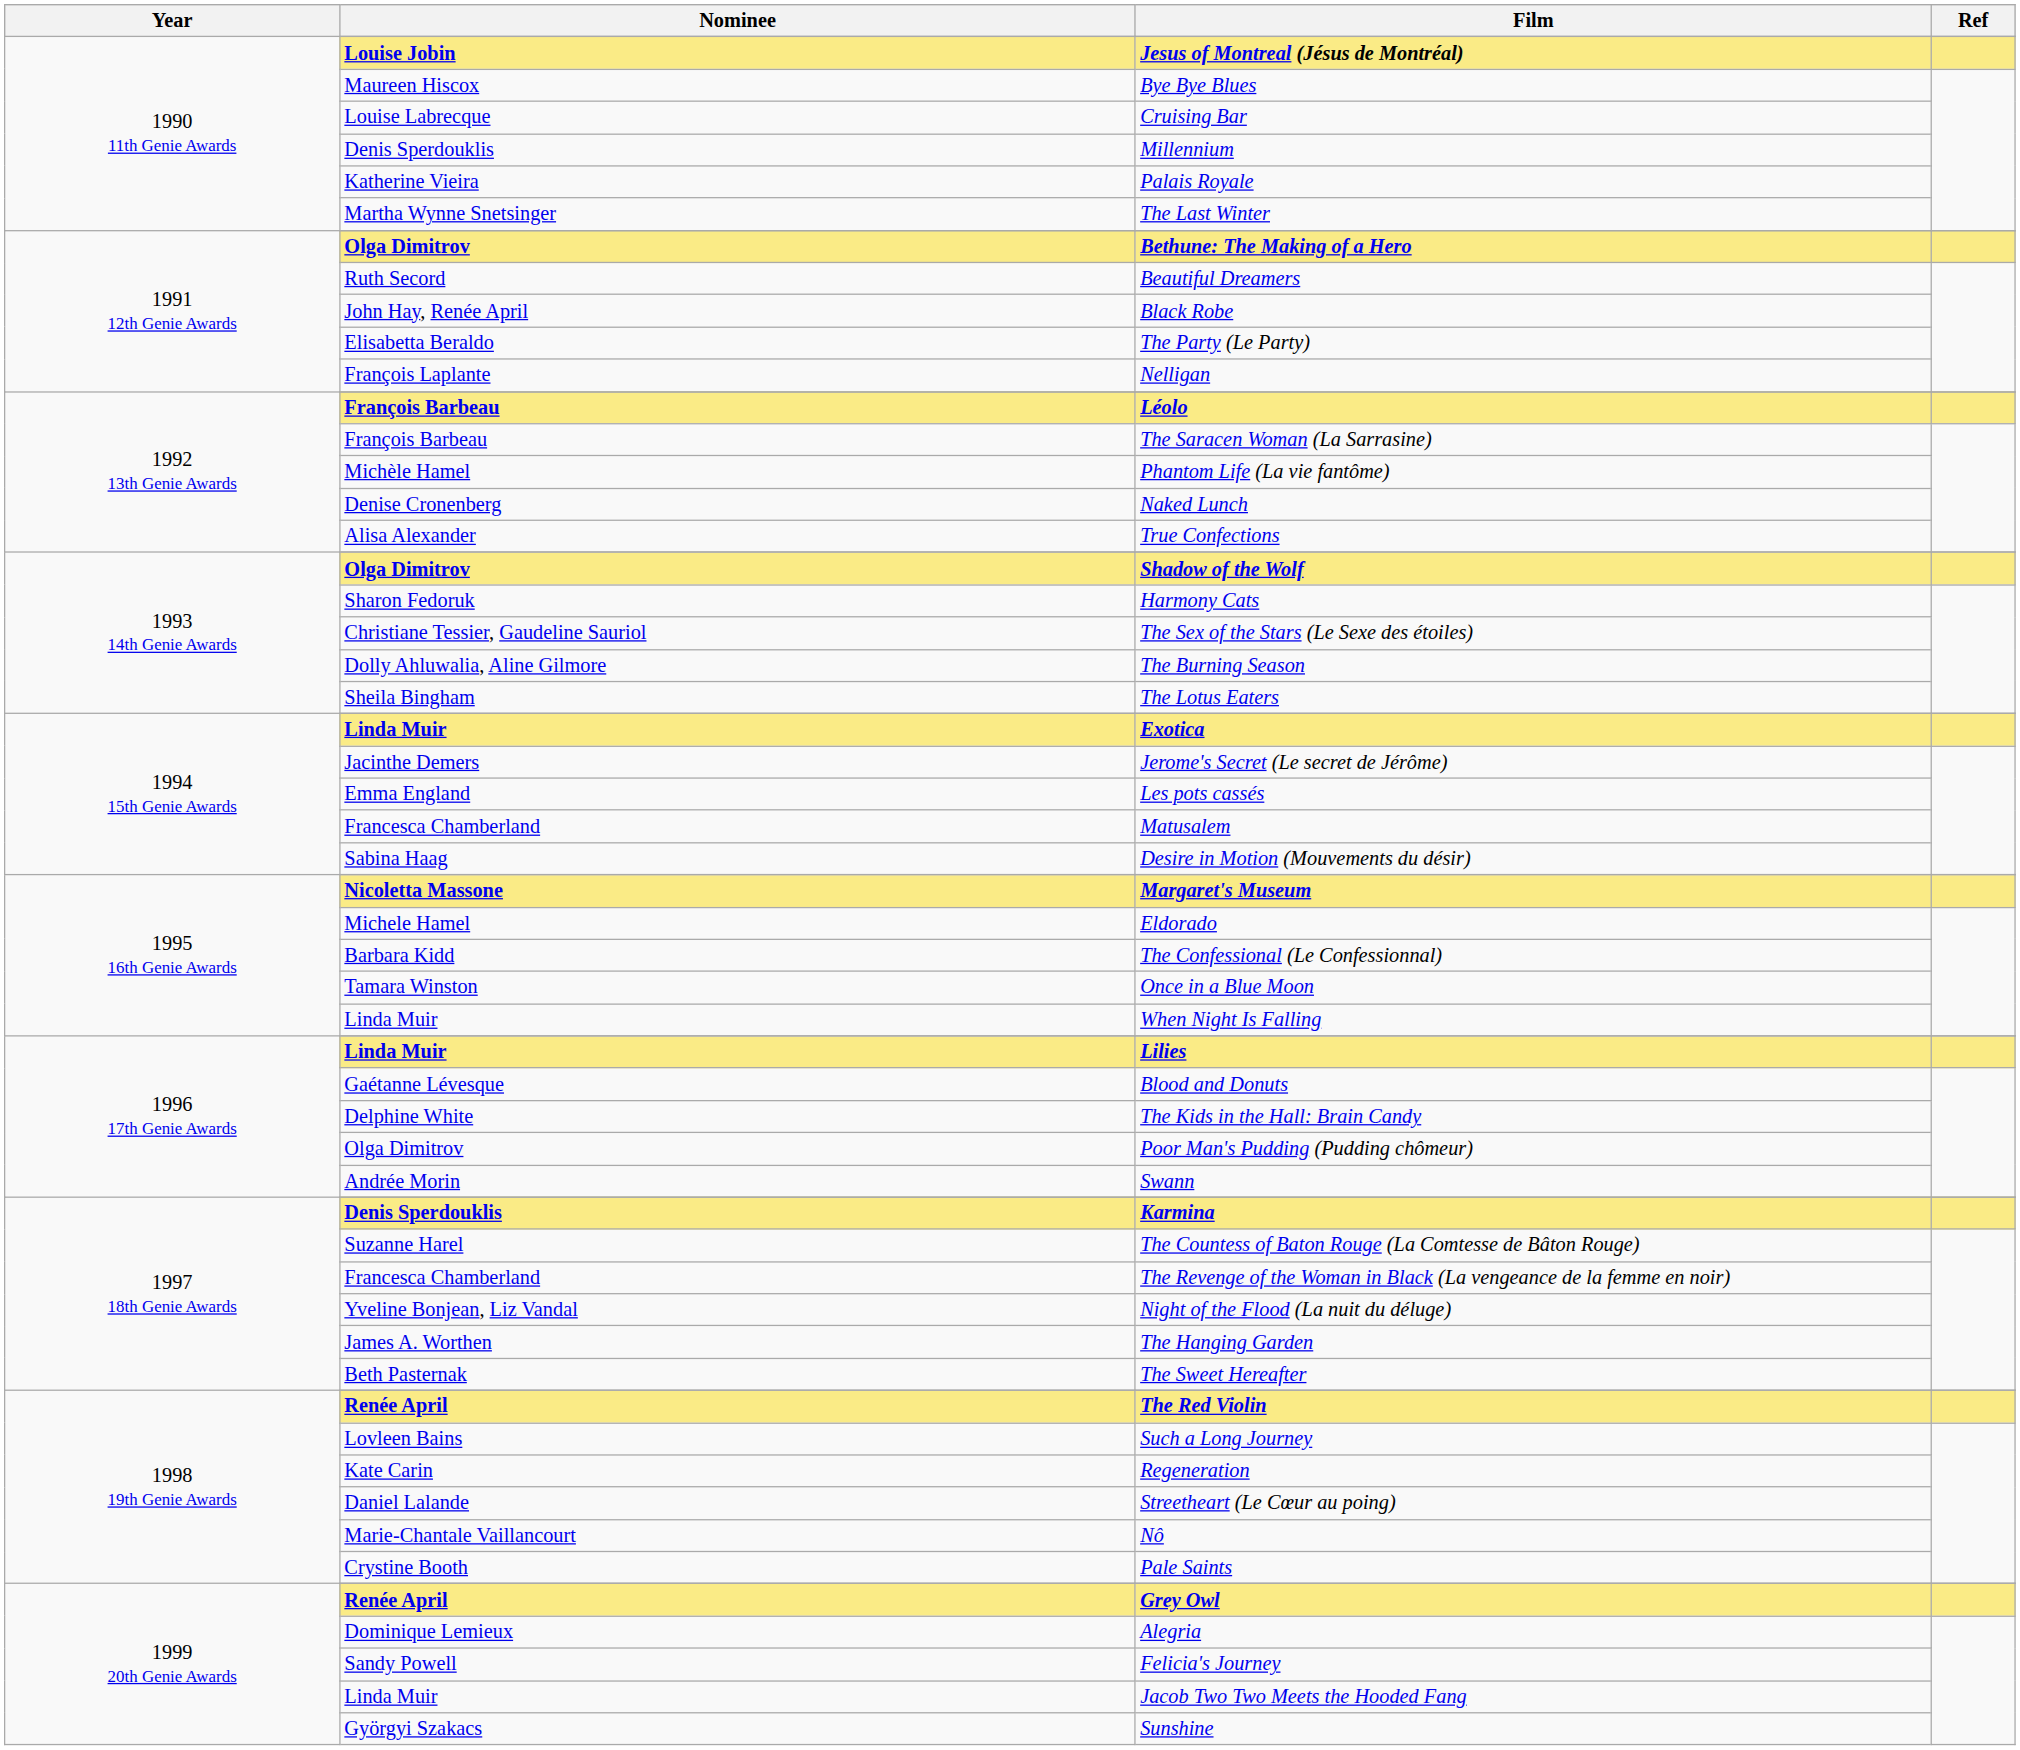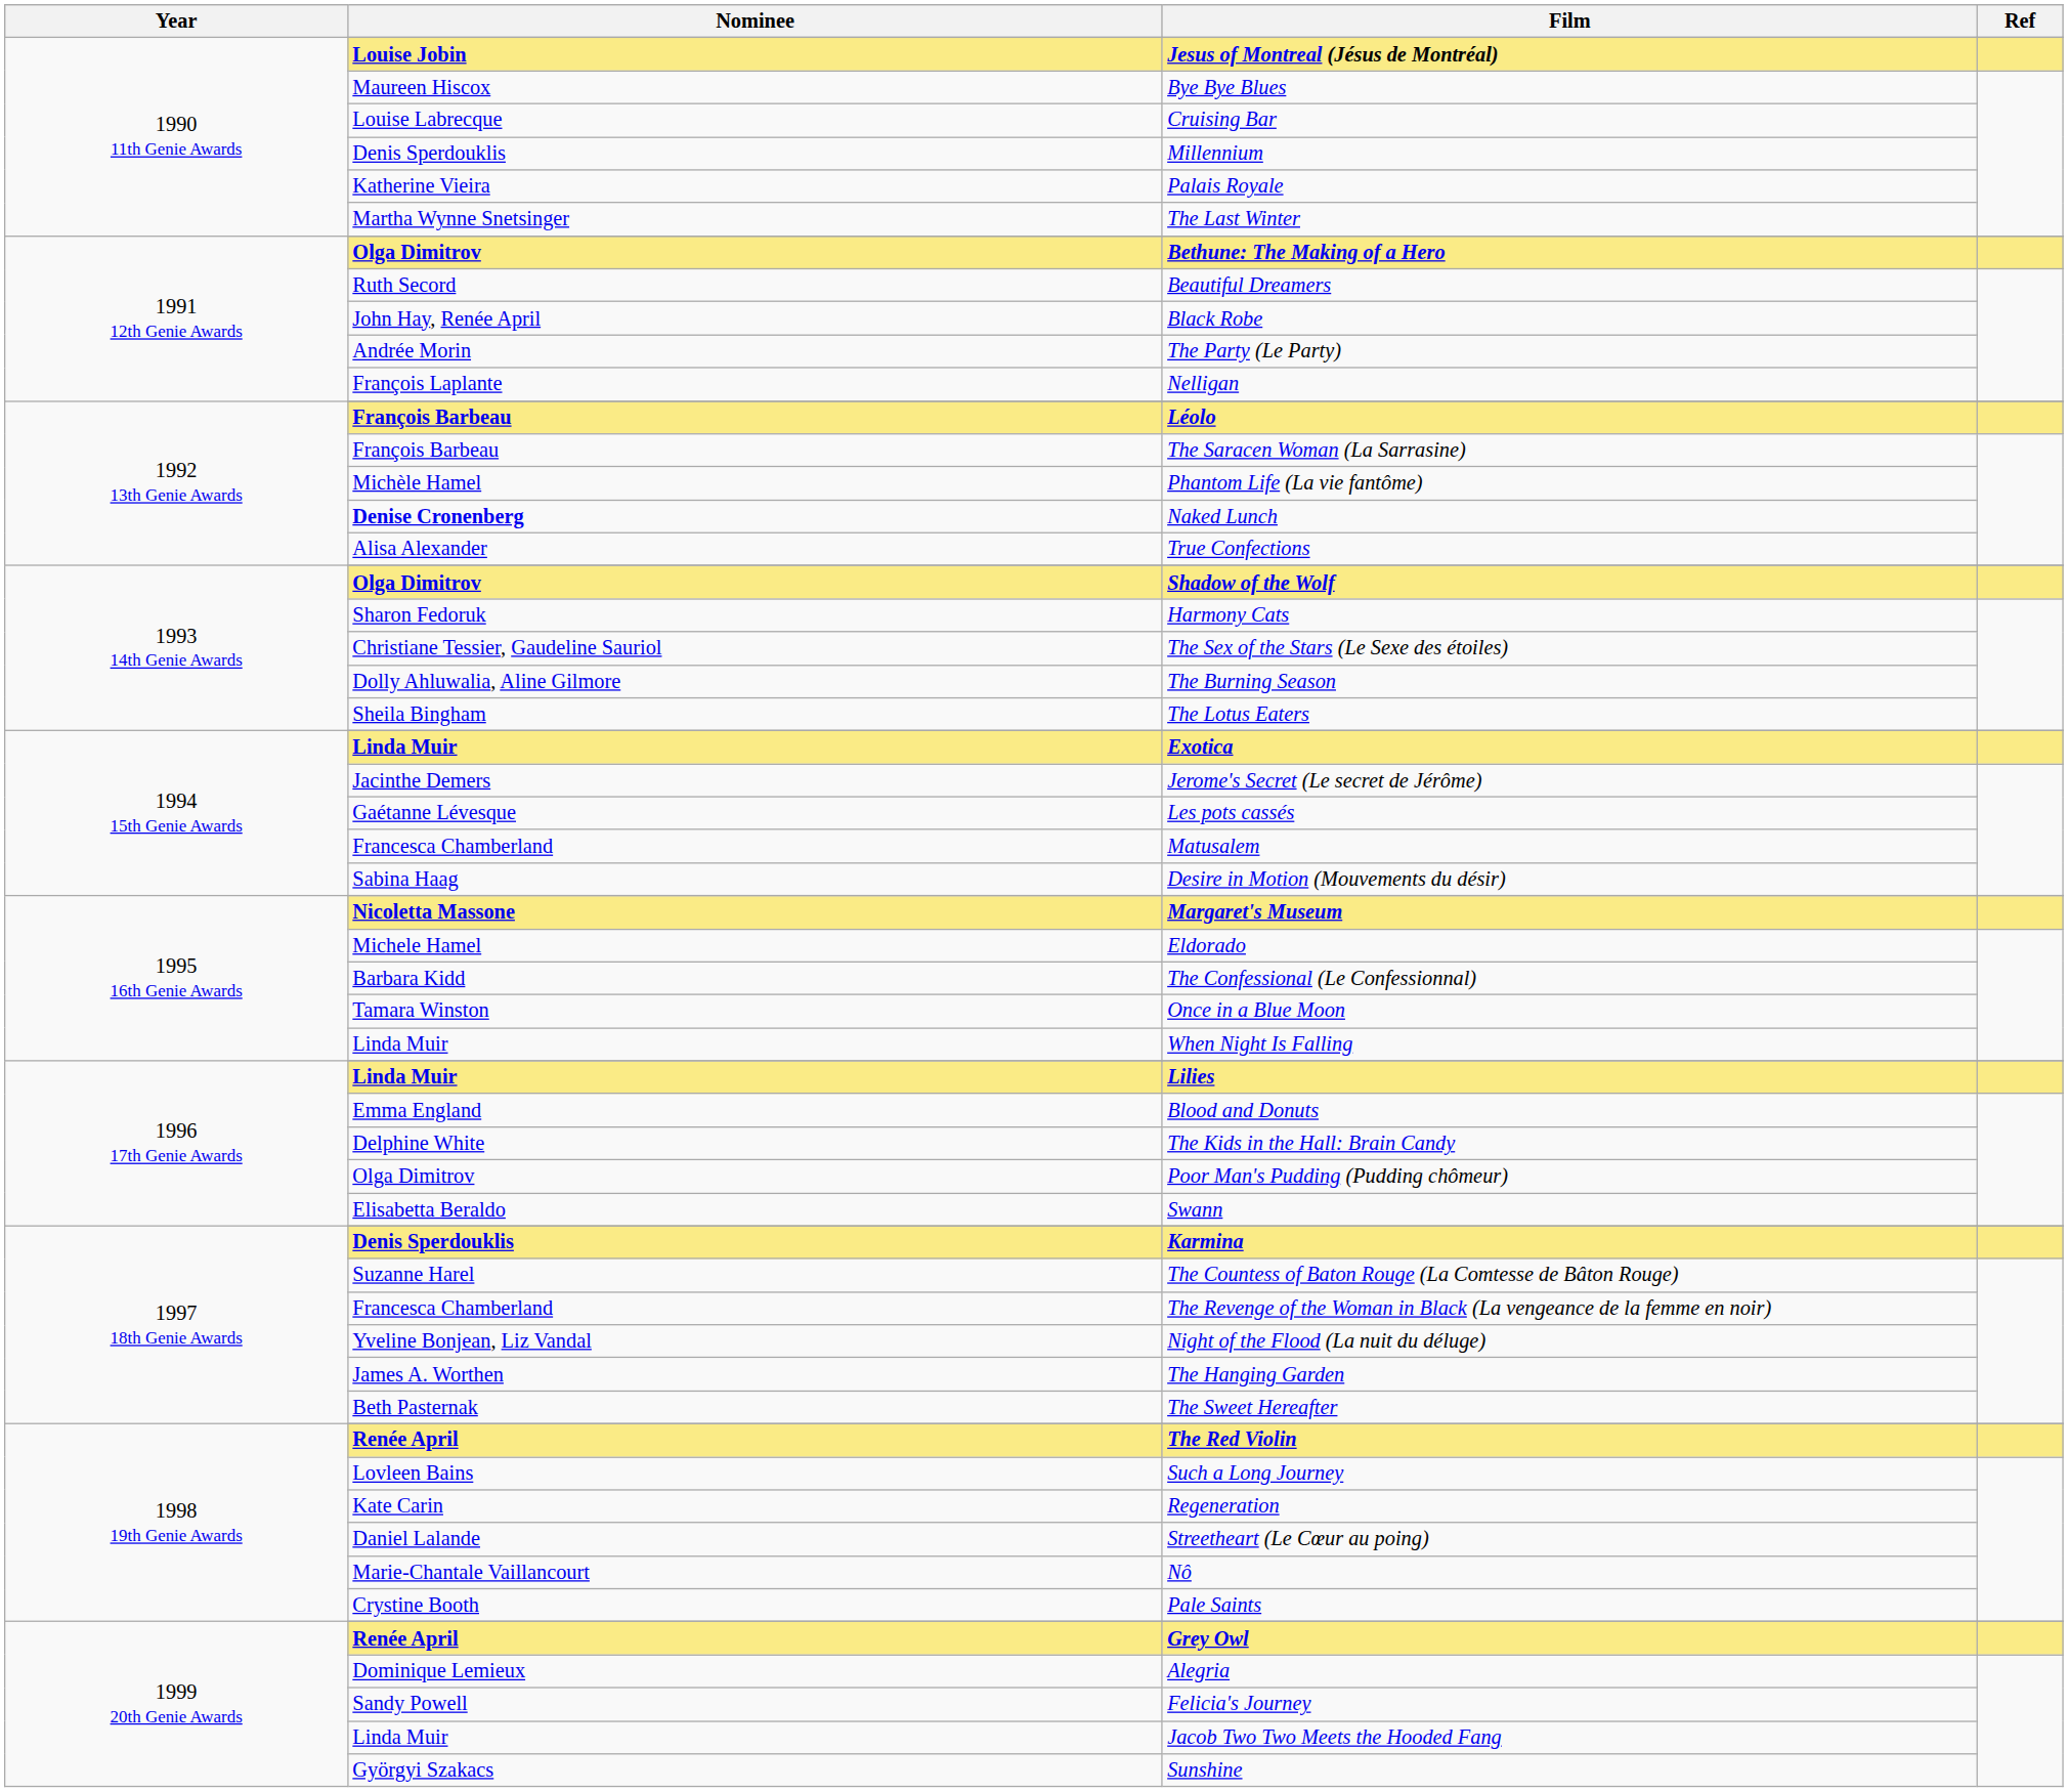 <table class="wikitable" style="width:100%;">
 <tr style="background:#bebebe;">
 <th style="width:8%;">Year</th>
 <th style="width:19%;">Nominee</th>
 <th style="width:19%;">Film</th>
 <th style="width:2%;">Ref</th>
 </tr>
 <tr>
 <td rowspan="7" align="center">1990 <br> <small><a href='#'>11th Genie Awards</a></small></td>
 </tr>
 <tr style="background:#FAEB86;">
 <td><strong><a href='#'>Louise Jobin</a></strong></td>
 <td><strong><em><a href='#'>Jesus of Montreal</a> (Jésus de Montréal)</em></strong></td>
 <td></td>
 </tr>
 <tr>
 <td><a href='#'>Maureen Hiscox</a></td>
 <td><em><a href='#'>Bye Bye Blues</a></em></td>
 <td rowspan=5></td>
 </tr>
 <tr>
 <td><a href='#'>Louise Labrecque</a></td>
 <td><em><a href='#'>Cruising Bar</a></em></td>
 </tr>
 <tr>
 <td><a href='#'>Denis Sperdouklis</a></td>
 <td><em><a href='#'>Millennium</a></em></td>
 </tr>
 <tr>
 <td><a href='#'>Katherine Vieira</a></td>
 <td><em><a href='#'>Palais Royale</a></em></td>
 </tr>
 <tr>
 <td><a href='#'>Martha Wynne Snetsinger</a></td>
 <td><em><a href='#'>The Last Winter</a></em></td>
 </tr>
 <tr>
 <td rowspan="6" align="center">1991 <br> <small><a href='#'>12th Genie Awards</a></small></td>
 </tr>
 <tr style="background:#FAEB86;">
 <td><strong><a href='#'>Olga Dimitrov</a></strong></td>
 <td><strong><em><a href='#'>Bethune: The Making of a Hero</a></em></strong></td>
 <td></td>
 </tr>
 <tr>
 <td><a href='#'>Ruth Secord</a></td>
 <td><em><a href='#'>Beautiful Dreamers</a></em></td>
 <td rowspan=4></td>
 </tr>
 <tr>
 <td><a href='#'>John Hay</a>, <a href='#'>Renée April</a></td>
 <td><em><a href='#'>Black Robe</a></em></td>
 </tr>
 <tr>
-<td><a href='#'>Elisabetta Beraldo</a></td>
+<td><a href='#'>Andrée Morin</a></td>
 <td><em><a href='#'>The Party</a> (Le Party)</em></td>
 </tr>
 <tr>
 <td><a href='#'>François Laplante</a></td>
 <td><em><a href='#'>Nelligan</a></em></td>
 </tr>
 <tr>
 <td rowspan="6" align="center">1992  <br> <small><a href='#'>13th Genie Awards</a></small></td>
 </tr>
 <tr style="background:#FAEB86;">
 <td><strong><a href='#'>François Barbeau</a></strong></td>
 <td><strong><em><a href='#'>Léolo</a></em></strong></td>
 <td></td>
 </tr>
 <tr>
 <td><a href='#'>François Barbeau</a></td>
 <td><em><a href='#'>The Saracen Woman</a> (La Sarrasine)</em></td>
 <td rowspan=4></td>
 </tr>
 <tr>
 <td><a href='#'>Michèle Hamel</a></td>
 <td><em><a href='#'>Phantom Life</a> (La vie fantôme)</em></td>
 </tr>
 <tr>
-<td><a href='#'>Denise Cronenberg</a></td>
+<td><strong><a href='#'>Denise Cronenberg</a></strong></td>
 <td><em><a href='#'>Naked Lunch</a></em></td>
 </tr>
 <tr>
 <td><a href='#'>Alisa Alexander</a></td>
 <td><em><a href='#'>True Confections</a></em></td>
 </tr>
 <tr>
 <td rowspan="6" align="center">1993 <br> <small><a href='#'>14th Genie Awards</a></small></td>
 </tr>
 <tr style="background:#FAEB86;">
 <td><strong><a href='#'>Olga Dimitrov</a></strong></td>
 <td><strong><em><a href='#'>Shadow of the Wolf</a></em></strong></td>
 <td></td>
 </tr>
 <tr>
 <td><a href='#'>Sharon Fedoruk</a></td>
 <td><em><a href='#'>Harmony Cats</a></em></td>
 <td rowspan=4></td>
 </tr>
 <tr>
 <td><a href='#'>Christiane Tessier</a>, <a href='#'>Gaudeline Sauriol</a></td>
 <td><em><a href='#'>The Sex of the Stars</a> (Le Sexe des étoiles)</em></td>
 </tr>
 <tr>
 <td><a href='#'>Dolly Ahluwalia</a>, <a href='#'>Aline Gilmore</a></td>
 <td><em><a href='#'>The Burning Season</a></em></td>
 </tr>
 <tr>
 <td><a href='#'>Sheila Bingham</a></td>
 <td><em><a href='#'>The Lotus Eaters</a></em></td>
 </tr>
 <tr>
 <td rowspan="6" align="center">1994 <br> <small><a href='#'>15th Genie Awards</a></small></td>
 </tr>
 <tr style="background:#FAEB86;">
 <td><strong><a href='#'>Linda Muir</a></strong></td>
 <td><strong><em><a href='#'>Exotica</a></em></strong></td>
 <td></td>
 </tr>
 <tr>
 <td><a href='#'>Jacinthe Demers</a></td>
 <td><em><a href='#'>Jerome's Secret</a> (Le secret de Jérôme)</em></td>
 <td rowspan=4></td>
 </tr>
 <tr>
-<td><a href='#'>Emma England</a></td>
+<td><a href='#'>Gaétanne Lévesque</a></td>
 <td><em><a href='#'>Les pots cassés</a></em></td>
 </tr>
 <tr>
 <td><a href='#'>Francesca Chamberland</a></td>
 <td><em><a href='#'>Matusalem</a></em></td>
 </tr>
 <tr>
 <td><a href='#'>Sabina Haag</a></td>
 <td><em><a href='#'>Desire in Motion</a> (Mouvements du désir)</em></td>
 </tr>
 <tr>
 <td rowspan="6" align="center">1995 <br> <small><a href='#'>16th Genie Awards</a></small></td>
 </tr>
 <tr style="background:#FAEB86;">
 <td><strong><a href='#'>Nicoletta Massone</a></strong></td>
 <td><strong><em><a href='#'>Margaret's Museum</a></em></strong></td>
 <td></td>
 </tr>
 <tr>
 <td><a href='#'>Michele Hamel</a></td>
 <td><em><a href='#'>Eldorado</a></em></td>
 <td rowspan=4></td>
 </tr>
 <tr>
 <td><a href='#'>Barbara Kidd</a></td>
 <td><em><a href='#'>The Confessional</a> (Le Confessionnal)</em></td>
 </tr>
 <tr>
 <td><a href='#'>Tamara Winston</a></td>
 <td><em><a href='#'>Once in a Blue Moon</a></em></td>
 </tr>
 <tr>
 <td><a href='#'>Linda Muir</a></td>
 <td><em><a href='#'>When Night Is Falling</a></em></td>
 </tr>
 <tr>
 <td rowspan="6" align="center">1996 <br> <small><a href='#'>17th Genie Awards</a></small></td>
 </tr>
 <tr style="background:#FAEB86;">
 <td><strong><a href='#'>Linda Muir</a></strong></td>
 <td><strong><em><a href='#'>Lilies</a></em></strong></td>
 <td></td>
 </tr>
 <tr>
-<td><a href='#'>Gaétanne Lévesque</a></td>
+<td><a href='#'>Emma England</a></td>
 <td><em><a href='#'>Blood and Donuts</a></em></td>
 <td rowspan=4></td>
 </tr>
 <tr>
 <td><a href='#'>Delphine White</a></td>
 <td><em><a href='#'>The Kids in the Hall: Brain Candy</a></em></td>
 </tr>
 <tr>
 <td><a href='#'>Olga Dimitrov</a></td>
 <td><em><a href='#'>Poor Man's Pudding</a> (Pudding chômeur)</em></td>
 </tr>
 <tr>
-<td><a href='#'>Andrée Morin</a></td>
+<td><a href='#'>Elisabetta Beraldo</a></td>
 <td><em><a href='#'>Swann</a></em></td>
 </tr>
 <tr>
 <td rowspan="7" align="center">1997 <br> <small><a href='#'>18th Genie Awards</a></small></td>
 </tr>
 <tr style="background:#FAEB86;">
 <td><strong><a href='#'>Denis Sperdouklis</a></strong></td>
 <td><strong><em><a href='#'>Karmina</a></em></strong></td>
 <td></td>
 </tr>
 <tr>
 <td><a href='#'>Suzanne Harel</a></td>
 <td><em><a href='#'>The Countess of Baton Rouge</a> (La Comtesse de Bâton Rouge)</em></td>
 <td rowspan=5></td>
 </tr>
 <tr>
 <td><a href='#'>Francesca Chamberland</a></td>
 <td><em><a href='#'>The Revenge of the Woman in Black</a> (La vengeance de la femme en noir)</em></td>
 </tr>
 <tr>
 <td><a href='#'>Yveline Bonjean</a>, <a href='#'>Liz Vandal</a></td>
 <td><em><a href='#'>Night of the Flood</a> (La nuit du déluge)</em></td>
 </tr>
 <tr>
 <td><a href='#'>James A. Worthen</a></td>
 <td><em><a href='#'>The Hanging Garden</a></em></td>
 </tr>
 <tr>
 <td><a href='#'>Beth Pasternak</a></td>
 <td><em><a href='#'>The Sweet Hereafter</a></em></td>
 </tr>
 <tr>
 <td rowspan="7" align="center">1998 <br> <small><a href='#'>19th Genie Awards</a></small></td>
 </tr>
 <tr style="background:#FAEB86;">
 <td><strong><a href='#'>Renée April</a></strong></td>
 <td><strong><em><a href='#'>The Red Violin</a></em></strong></td>
 <td></td>
 </tr>
 <tr>
 <td><a href='#'>Lovleen Bains</a></td>
 <td><em><a href='#'>Such a Long Journey</a></em></td>
 <td rowspan=5></td>
 </tr>
 <tr>
 <td><a href='#'>Kate Carin</a></td>
 <td><em><a href='#'>Regeneration</a></em></td>
 </tr>
 <tr>
 <td><a href='#'>Daniel Lalande</a></td>
 <td><em><a href='#'>Streetheart</a> (Le Cœur au poing)</em></td>
 </tr>
 <tr>
 <td><a href='#'>Marie-Chantale Vaillancourt</a></td>
 <td><em><a href='#'>Nô</a></em></td>
 </tr>
 <tr>
 <td><a href='#'>Crystine Booth</a></td>
 <td><em><a href='#'>Pale Saints</a></em></td>
 </tr>
 <tr>
 <td rowspan="6" align="center">1999 <br> <small><a href='#'>20th Genie Awards</a></small></td>
 </tr>
 <tr style="background:#FAEB86;">
 <td><strong><a href='#'>Renée April</a></strong></td>
 <td><strong><em><a href='#'>Grey Owl</a></em></strong></td>
 <td></td>
 </tr>
 <tr>
 <td><a href='#'>Dominique Lemieux</a></td>
 <td><em><a href='#'>Alegria</a></em></td>
 <td rowspan=5></td>
 </tr>
 <tr>
 <td><a href='#'>Sandy Powell</a></td>
 <td><em><a href='#'>Felicia's Journey</a></em></td>
 </tr>
 <tr>
 <td><a href='#'>Linda Muir</a></td>
 <td><em><a href='#'>Jacob Two Two Meets the Hooded Fang</a></em></td>
 </tr>
 <tr>
 <td><a href='#'>Györgyi Szakacs</a></td>
 <td><em><a href='#'>Sunshine</a></em></td>
 </tr>
 </table>
